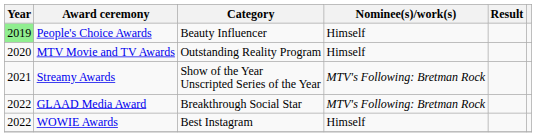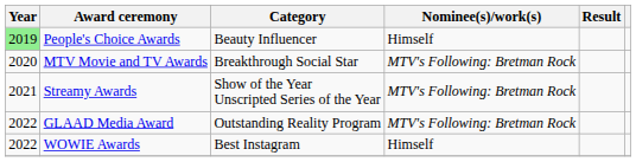 <table class="wikitable sortable plainrowheaders">
 <tr>
 <th scope="col">Year</th>
 <th scope="col">Award ceremony</th>
 <th scope="col">Category</th>
 <th scope="col">Nominee(s)/work(s)</th>
 <th scope="col">Result</th>
 <th scope="col" class="unsortable"></th>
 </tr>
 <tr>
 <td style="background: lightgreen;">2019</td>
 <td><a href='#'>People's Choice Awards</a></td>
 <td>Beauty Influencer</td>
 <td>Himself</td>
 <td></td>
 <td></td>
 </tr>
 <tr>
 <td>2020</td>
 <td><a href='#'>MTV Movie and TV Awards</a></td>
-<td>Outstanding Reality Program</td>
-<td>Himself</td>
+<td>Breakthrough Social Star</td>
+<td><em>MTV's Following: Bretman Rock</em></td>
 <td></td>
 <td></td>
 </tr>
 <tr>
 <td>2021</td>
 <td><a href='#'>Streamy Awards</a></td>
 <td>Show of the Year<br>Unscripted Series of the Year</td>
 <td><em>MTV's Following: Bretman Rock</em></td>
 <td></td>
 <td></td>
 </tr>
 <tr>
 <td>2022</td>
 <td><a href='#'>GLAAD Media Award</a></td>
-<td>Breakthrough Social Star</td>
+<td>Outstanding Reality Program</td>
 <td><em>MTV's Following: Bretman Rock</em></td>
 <td></td>
 <td></td>
 </tr>
 <tr>
 <td>2022</td>
 <td><a href='#'>WOWIE Awards</a></td>
 <td>Best Instagram</td>
 <td>Himself</td>
 <td></td>
 <td></td>
 </tr>
 <tr>
 </tr>
 </table>
